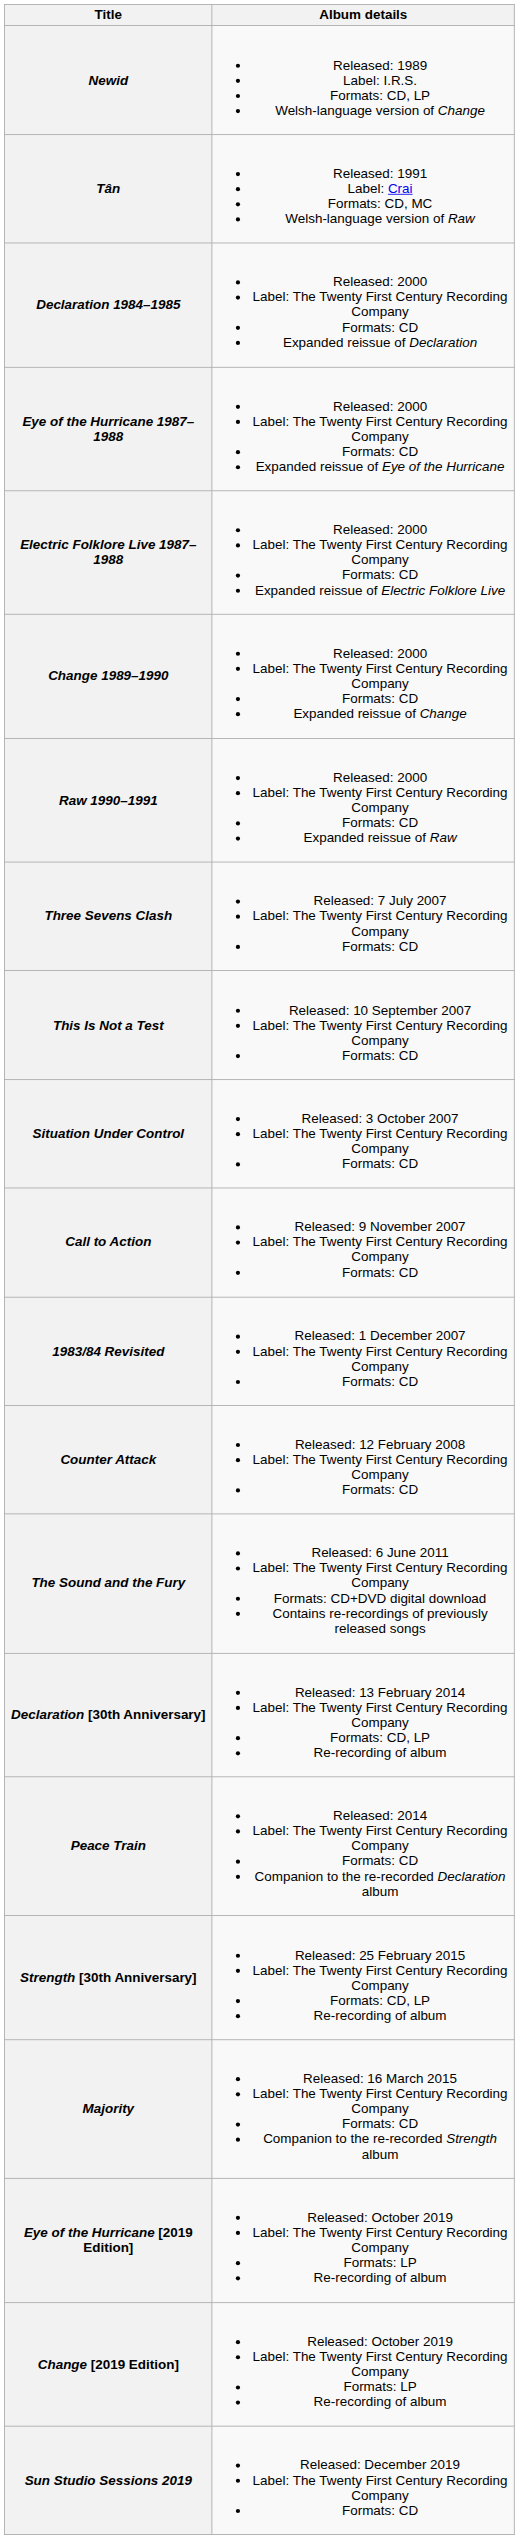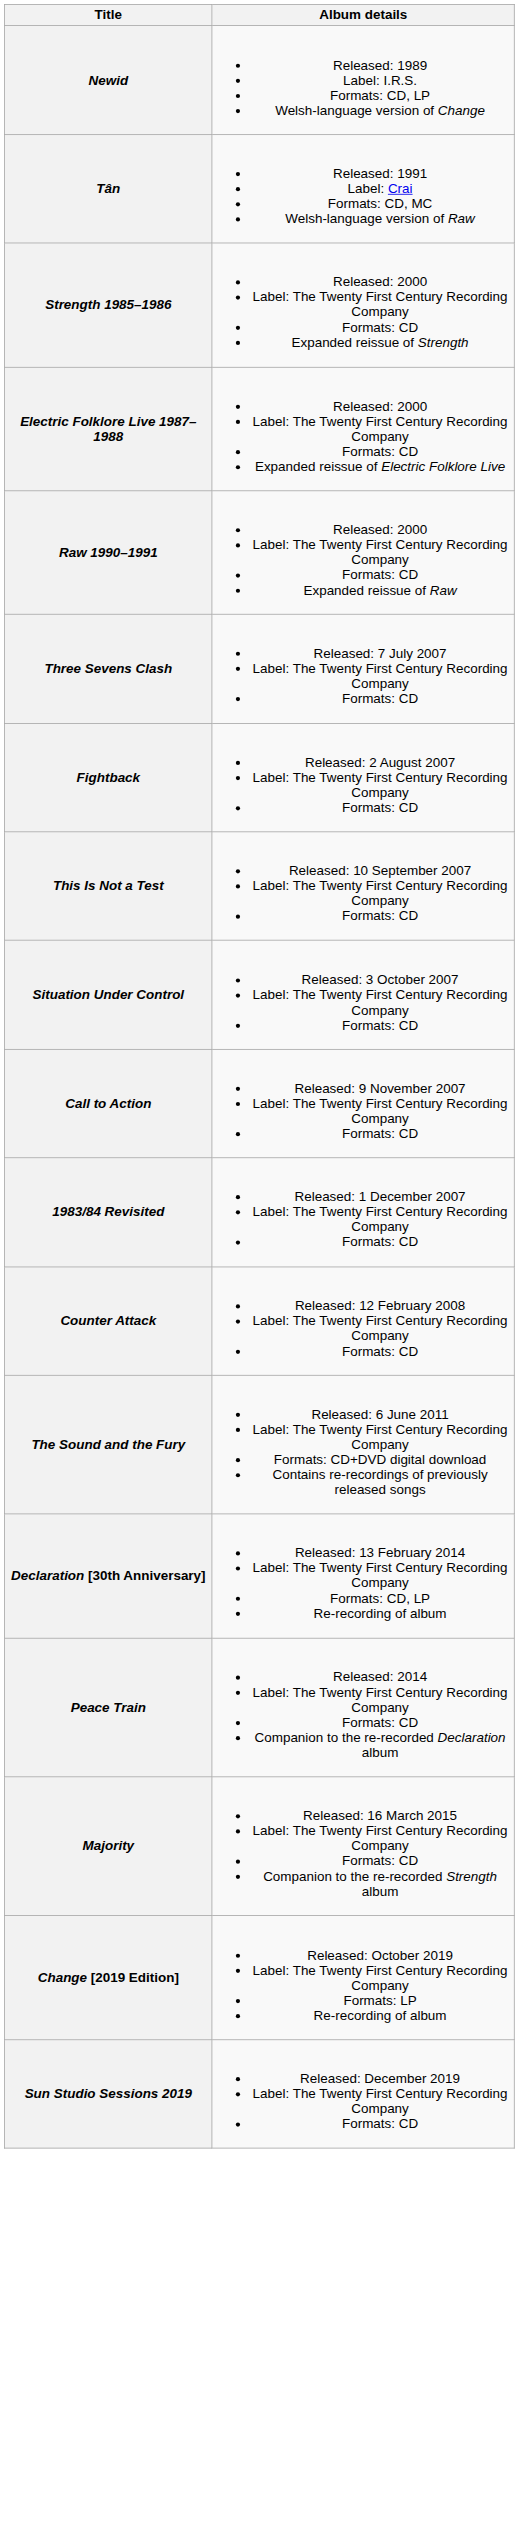 <table class="wikitable plainrowheaders" style="text-align:center;">
 <tr>
 <th scope="col" style="width:15em;">Title</th>
 <th scope="col">Album details</th>
 </tr>
 <tr>
 <th scope="row"><em>Newid</em></th>
 <td><br><ul><li>Released: 1989</li><li>Label: I.R.S.</li><li>Formats: CD, LP</li><li>Welsh-language version of <em>Change</em></li></ul></td>
 </tr>
 <tr>
 <th scope="row"><em>Tân</em></th>
 <td><br><ul><li>Released: 1991</li><li>Label: <a href='#'>Crai</a></li><li>Formats: CD, MC</li><li>Welsh-language version of <em>Raw</em></li></ul></td>
 </tr>
 <tr>
-<th scope="row"><em>Declaration 1984–1985</em></th>
-<td><br><ul><li>Released: 2000</li><li>Label: The Twenty First Century Recording Company</li><li>Formats: CD</li><li>Expanded reissue of <em>Declaration</em></li></ul></td>
-</tr>
-<tr>
-<th scope="row"><em>Eye of the Hurricane 1987–1988</em></th>
-<td><br><ul><li>Released: 2000</li><li>Label: The Twenty First Century Recording Company</li><li>Formats: CD</li><li>Expanded reissue of <em>Eye of the Hurricane</em></li></ul></td>
+<th scope="row"><em>Strength 1985–1986</em></th>
+<td><br><ul><li>Released: 2000</li><li>Label: The Twenty First Century Recording Company</li><li>Formats: CD</li><li>Expanded reissue of <em>Strength</em></li></ul></td>
 </tr>
 <tr>
 <th scope="row"><em>Electric Folklore Live 1987–1988</em></th>
 <td><br><ul><li>Released: 2000</li><li>Label: The Twenty First Century Recording Company</li><li>Formats: CD</li><li>Expanded reissue of <em>Electric Folklore Live</em></li></ul></td>
-</tr>
-<tr>
-<th scope="row"><em>Change 1989–1990</em></th>
-<td><br><ul><li>Released: 2000</li><li>Label: The Twenty First Century Recording Company</li><li>Formats: CD</li><li>Expanded reissue of <em>Change</em></li></ul></td>
 </tr>
 <tr>
 <th scope="row"><em>Raw 1990–1991</em></th>
 <td><br><ul><li>Released: 2000</li><li>Label: The Twenty First Century Recording Company</li><li>Formats: CD</li><li>Expanded reissue of <em>Raw</em></li></ul></td>
 </tr>
 <tr>
 <th scope="row"><em>Three Sevens Clash</em> </th>
 <td><br><ul><li>Released: 7 July 2007</li><li>Label: The Twenty First Century Recording Company</li><li>Formats: CD</li></ul></td>
+</tr>
+<tr>
+<th scope="row"><em>Fightback</em> </th>
+<td><br><ul><li>Released: 2 August 2007</li><li>Label: The Twenty First Century Recording Company</li><li>Formats: CD</li></ul></td>
 </tr>
 <tr>
 <th scope="row"><em>This Is Not a Test</em> </th>
 <td><br><ul><li>Released: 10 September 2007</li><li>Label: The Twenty First Century Recording Company</li><li>Formats: CD</li></ul></td>
 </tr>
 <tr>
 <th scope="row"><em>Situation Under Control</em> </th>
 <td><br><ul><li>Released: 3 October 2007</li><li>Label: The Twenty First Century Recording Company</li><li>Formats: CD</li></ul></td>
 </tr>
 <tr>
 <th scope="row"><em>Call to Action</em> </th>
 <td><br><ul><li>Released: 9 November 2007</li><li>Label: The Twenty First Century Recording Company</li><li>Formats: CD</li></ul></td>
 </tr>
 <tr>
 <th scope="row"><em>1983/84 Revisited</em> </th>
 <td><br><ul><li>Released: 1 December 2007</li><li>Label: The Twenty First Century Recording Company</li><li>Formats: CD</li></ul></td>
 </tr>
 <tr>
 <th scope="row"><em>Counter Attack</em> </th>
 <td><br><ul><li>Released: 12 February 2008</li><li>Label: The Twenty First Century Recording Company</li><li>Formats: CD</li></ul></td>
 </tr>
 <tr>
 <th scope="row"><em>The Sound and the Fury</em></th>
 <td><br><ul><li>Released: 6 June 2011</li><li>Label: The Twenty First Century Recording Company</li><li>Formats: CD+DVD digital download</li><li>Contains re-recordings of previously released songs</li></ul></td>
 </tr>
 <tr>
 <th scope="row"><em>Declaration</em> [30th Anniversary]</th>
 <td><br><ul><li>Released: 13 February 2014</li><li>Label: The Twenty First Century Recording Company</li><li>Formats: CD, LP</li><li>Re-recording of album</li></ul></td>
 </tr>
 <tr>
 <th scope="row"><em>Peace Train</em></th>
 <td><br><ul><li>Released: 2014</li><li>Label: The Twenty First Century Recording Company</li><li>Formats: CD</li><li>Companion to the re-recorded <em>Declaration</em> album</li></ul></td>
 </tr>
 <tr>
-<th scope="row"><em>Strength</em> [30th Anniversary]</th>
-<td><br><ul><li>Released: 25 February 2015</li><li>Label: The Twenty First Century Recording Company</li><li>Formats: CD, LP</li><li>Re-recording of album</li></ul></td>
-</tr>
-<tr>
 <th scope="row"><em>Majority</em></th>
 <td><br><ul><li>Released: 16 March 2015</li><li>Label: The Twenty First Century Recording Company</li><li>Formats: CD</li><li>Companion to the re-recorded <em>Strength</em> album</li></ul></td>
-</tr>
-<tr>
-<th scope="row"><em>Eye of the Hurricane</em> [2019 Edition]</th>
-<td><br><ul><li>Released: October 2019</li><li>Label: The Twenty First Century Recording Company</li><li>Formats: LP</li><li>Re-recording of album</li></ul></td>
 </tr>
 <tr>
 <th scope="row"><em>Change</em> [2019 Edition]</th>
 <td><br><ul><li>Released: October 2019</li><li>Label: The Twenty First Century Recording Company</li><li>Formats: LP</li><li>Re-recording of album</li></ul></td>
 </tr>
 <tr>
 <th scope="row"><em>Sun Studio Sessions 2019</em></th>
 <td><br><ul><li>Released: December 2019</li><li>Label: The Twenty First Century Recording Company</li><li>Formats: CD</li></ul></td>
 </tr>
 </table>
